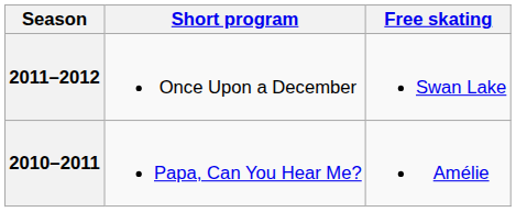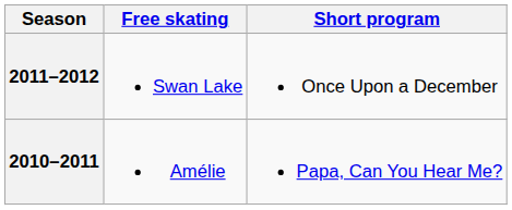 <table class=wikitable style=text-align:center>
 <tr>
 <th>Season</th>
+<th><a href='#'>Free skating</a></th>
 <th><a href='#'>Short program</a></th>
-<th><a href='#'>Free skating</a></th>
 </tr>
 <tr>
 <th>2011–2012 <br></th>
+<td><br><ul><li><a href='#'>Swan Lake</a> <br></li></ul></td>
 <td><br><ul><li>Once Upon a December <br></li></ul></td>
-<td><br><ul><li><a href='#'>Swan Lake</a> <br></li></ul></td>
 </tr>
 <tr>
 <th>2010–2011 <br></th>
+<td><br><ul><li><a href='#'>Amélie</a> <br></li></ul></td>
 <td><br><ul><li><a href='#'>Papa, Can You Hear Me?</a> <br></li></ul></td>
-<td><br><ul><li><a href='#'>Amélie</a> <br></li></ul></td>
 </tr>
 </table>
